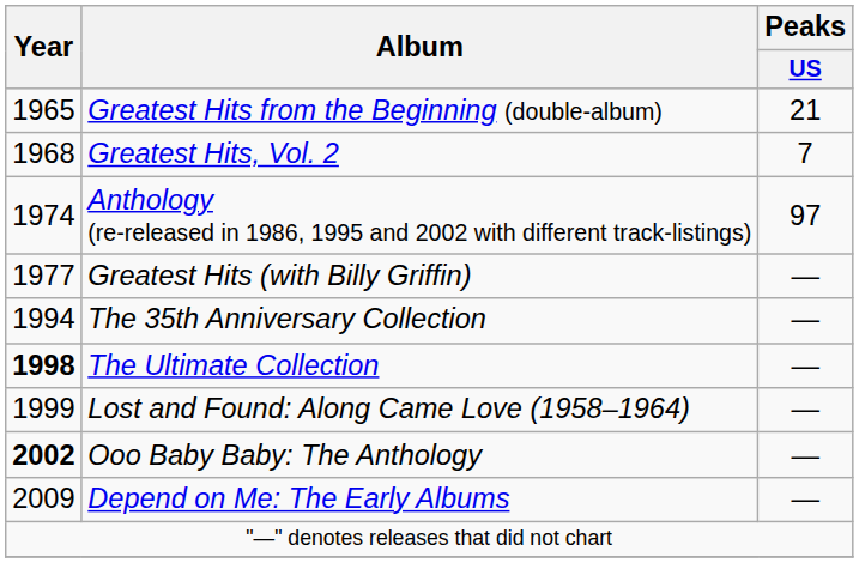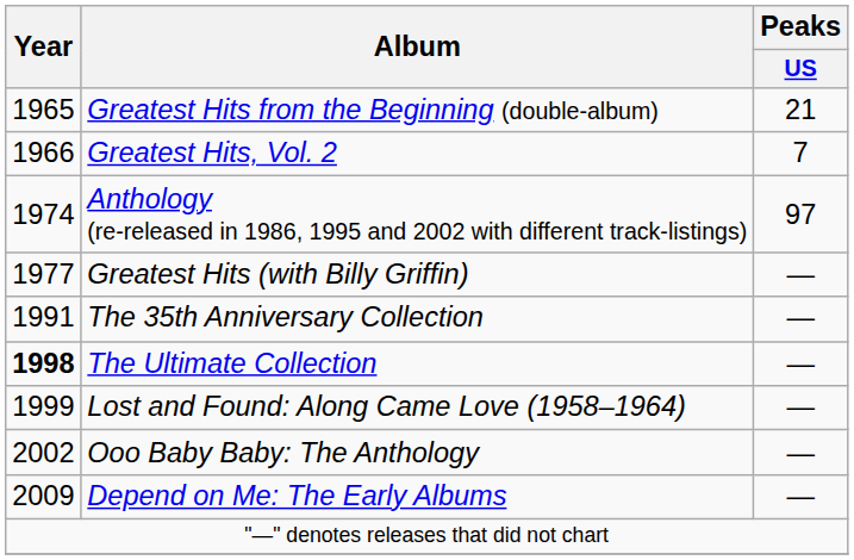 <table class="wikitable">
 <tr>
 <th rowspan="2">Year</th>
 <th rowspan="2">Album</th>
 <th colspan="1">Peaks</th>
 </tr>
 <tr style="font-size:smaller;">
 <th width="40"><a href='#'>US</a><br></th>
 </tr>
 <tr>
 <td>1965</td>
 <td><em><a href='#'>Greatest Hits from the Beginning</a></em> <small>(double-album)</small></td>
 <td align="center">21</td>
 </tr>
 <tr>
-<td>1968</td>
+<td>1966</td>
 <td><em><a href='#'>Greatest Hits, Vol. 2</a></em></td>
 <td align="center">7</td>
 </tr>
 <tr>
 <td>1974</td>
 <td><em><a href='#'>Anthology</a></em> <br><small>(re-released in 1986, 1995 and 2002 with different track-listings)</small></td>
 <td align="center">97</td>
 </tr>
 <tr>
 <td>1977</td>
 <td><em>Greatest Hits (with Billy Griffin)</em></td>
 <td align="center">—</td>
 </tr>
 <tr>
-<td>1994</td>
+<td>1991</td>
 <td><em>The 35th Anniversary Collection</em> </td>
 <td align="center">—</td>
 </tr>
 <tr>
 <td><strong>1998</strong></td>
 <td><em><a href='#'>The Ultimate Collection</a></em></td>
 <td align="center">—</td>
 </tr>
 <tr>
 <td>1999</td>
 <td><em>Lost and Found: Along Came Love (1958–1964)</em></td>
 <td align="center">—</td>
 </tr>
 <tr>
-<td><strong>2002</strong></td>
+<td>2002</td>
 <td><em>Ooo Baby Baby: The Anthology</em></td>
 <td align="center">—</td>
 </tr>
 <tr>
 <td>2009</td>
 <td><em><a href='#'>Depend on Me: The Early Albums</a></em></td>
 <td align="center">—</td>
 </tr>
 <tr>
 <td align="center" colspan="3" style="font-size:9pt">"—" denotes releases that did not chart</td>
 </tr>
 <tr>
 </tr>
 </table>
